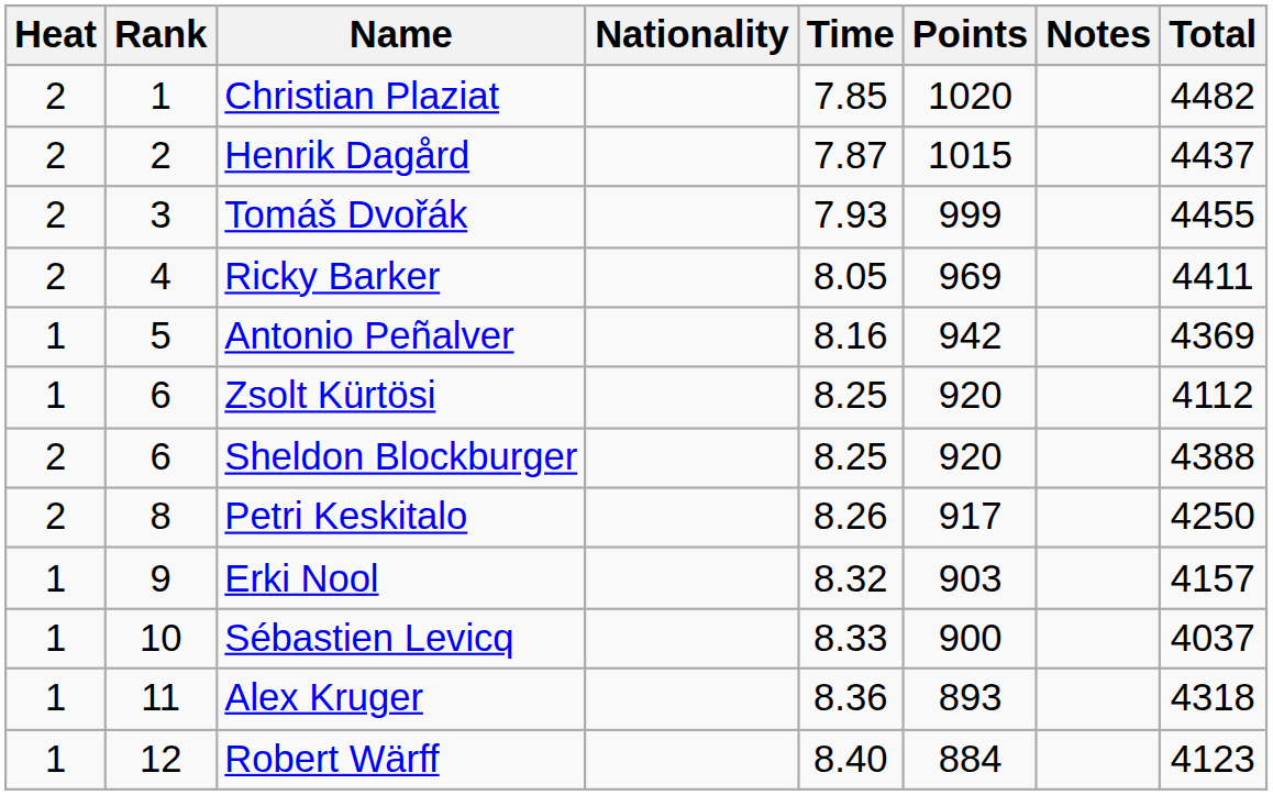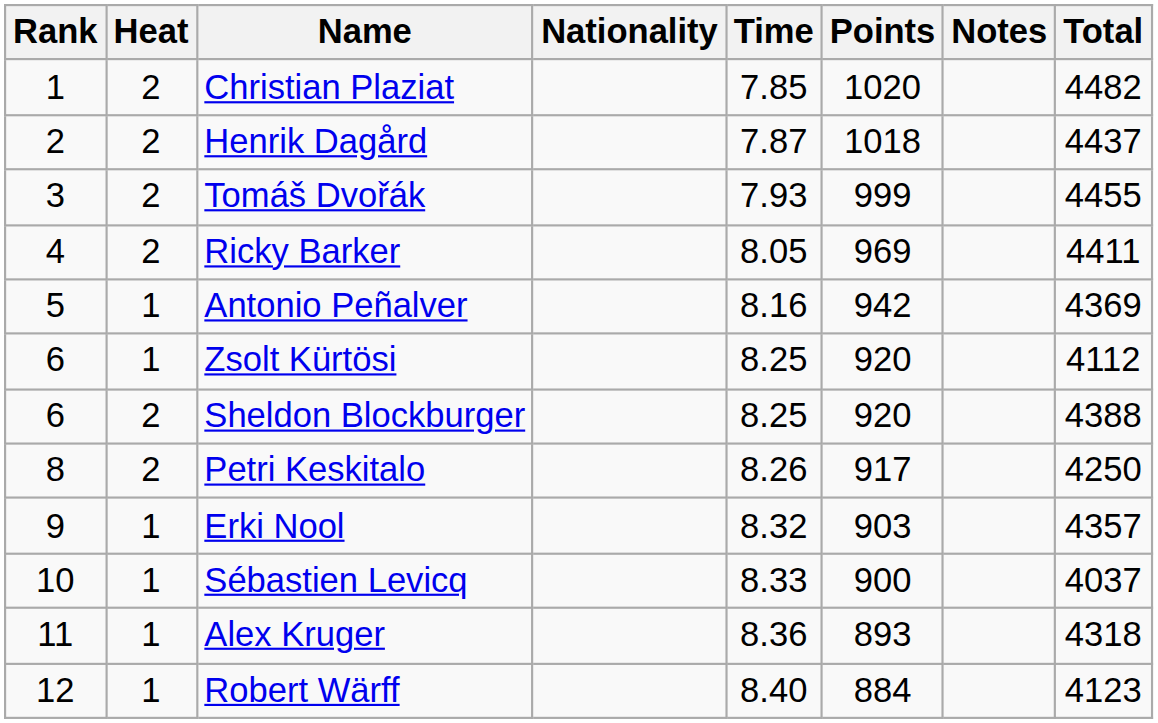 <table class="wikitable sortable" style="text-align:center">
 <tr>
+<th>Rank</th>
 <th>Heat</th>
-<th>Rank</th>
 <th>Name</th>
 <th>Nationality</th>
 <th>Time</th>
 <th>Points</th>
 <th>Notes</th>
 <th>Total</th>
 </tr>
 <tr>
+<td>1</td>
 <td>2</td>
-<td>1</td>
 <td align="left"><a href='#'>Christian Plaziat</a></td>
 <td align=left></td>
 <td>7.85</td>
 <td>1020</td>
 <td></td>
 <td>4482</td>
 </tr>
 <tr>
 <td>2</td>
 <td>2</td>
 <td align="left"><a href='#'>Henrik Dagård</a></td>
 <td align=left></td>
 <td>7.87</td>
-<td>1015</td>
+<td>1018</td>
 <td></td>
 <td>4437</td>
 </tr>
 <tr>
+<td>3</td>
 <td>2</td>
-<td>3</td>
 <td align="left"><a href='#'>Tomáš Dvořák</a></td>
 <td align=left></td>
 <td>7.93</td>
 <td>999</td>
 <td></td>
 <td>4455</td>
 </tr>
 <tr>
+<td>4</td>
 <td>2</td>
-<td>4</td>
 <td align="left"><a href='#'>Ricky Barker</a></td>
 <td align=left></td>
 <td>8.05</td>
 <td>969</td>
 <td></td>
 <td>4411</td>
 </tr>
 <tr>
+<td>5</td>
 <td>1</td>
-<td>5</td>
 <td align="left"><a href='#'>Antonio Peñalver</a></td>
 <td align=left></td>
 <td>8.16</td>
 <td>942</td>
 <td></td>
 <td>4369</td>
 </tr>
 <tr>
+<td>6</td>
 <td>1</td>
-<td>6</td>
 <td align="left"><a href='#'>Zsolt Kürtösi</a></td>
 <td align=left></td>
 <td>8.25</td>
 <td>920</td>
 <td></td>
 <td>4112</td>
 </tr>
 <tr>
+<td>6</td>
 <td>2</td>
-<td>6</td>
 <td align="left"><a href='#'>Sheldon Blockburger</a></td>
 <td align=left></td>
 <td>8.25</td>
 <td>920</td>
 <td></td>
 <td>4388</td>
 </tr>
 <tr>
+<td>8</td>
 <td>2</td>
-<td>8</td>
 <td align="left"><a href='#'>Petri Keskitalo</a></td>
 <td align=left></td>
 <td>8.26</td>
 <td>917</td>
 <td></td>
 <td>4250</td>
 </tr>
 <tr>
+<td>9</td>
 <td>1</td>
-<td>9</td>
 <td align="left"><a href='#'>Erki Nool</a></td>
 <td align=left></td>
 <td>8.32</td>
 <td>903</td>
 <td></td>
-<td>4157</td>
+<td>4357</td>
 </tr>
 <tr>
+<td>10</td>
 <td>1</td>
-<td>10</td>
 <td align="left"><a href='#'>Sébastien Levicq</a></td>
 <td align=left></td>
 <td>8.33</td>
 <td>900</td>
 <td></td>
 <td>4037</td>
 </tr>
 <tr>
+<td>11</td>
 <td>1</td>
-<td>11</td>
 <td align="left"><a href='#'>Alex Kruger</a></td>
 <td align=left></td>
 <td>8.36</td>
 <td>893</td>
 <td></td>
 <td>4318</td>
 </tr>
 <tr>
+<td>12</td>
 <td>1</td>
-<td>12</td>
 <td align="left"><a href='#'>Robert Wärff</a></td>
 <td align=left></td>
 <td>8.40</td>
 <td>884</td>
 <td></td>
 <td>4123</td>
 </tr>
 </table>
